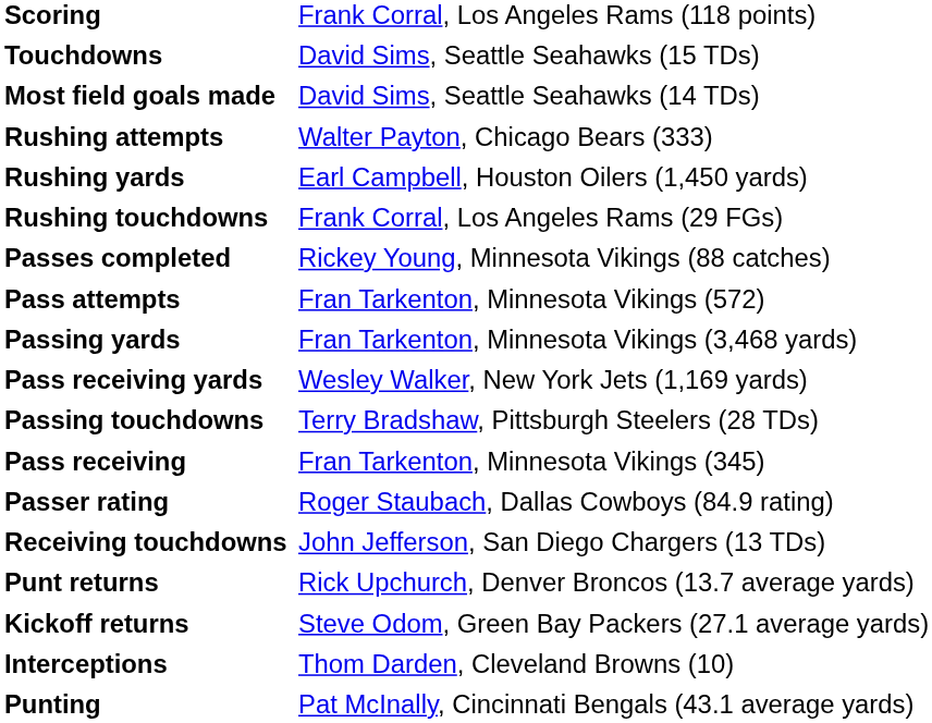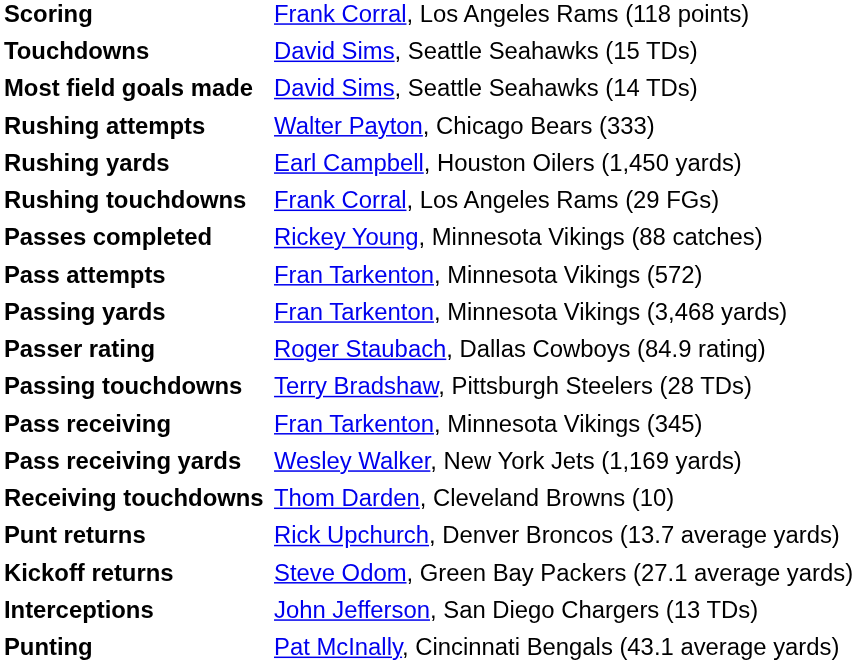 <table cellpadding="3" cellspacing="1">
 <tr>
 <td><strong>Scoring</strong></td>
 <td><a href='#'>Frank Corral</a>, Los Angeles Rams (118 points)</td>
 </tr>
 <tr>
 <td><strong>Touchdowns</strong></td>
 <td><a href='#'>David Sims</a>, Seattle Seahawks (15 TDs)</td>
 </tr>
 <tr>
 <td><strong>Most field goals made</strong></td>
 <td><a href='#'>David Sims</a>, Seattle Seahawks (14 TDs)</td>
 </tr>
 <tr>
 <td><strong>Rushing attempts</strong></td>
 <td><a href='#'>Walter Payton</a>, Chicago Bears (333)</td>
 </tr>
 <tr>
 <td><strong>Rushing yards</strong></td>
 <td><a href='#'>Earl Campbell</a>, Houston Oilers (1,450 yards)</td>
 </tr>
 <tr>
 <td><strong>Rushing touchdowns</strong></td>
 <td><a href='#'>Frank Corral</a>, Los Angeles Rams (29 FGs)</td>
 </tr>
 <tr>
 <td><strong>Passes completed</strong></td>
 <td><a href='#'>Rickey Young</a>, Minnesota Vikings (88 catches)</td>
 </tr>
 <tr>
 <td><strong>Pass attempts</strong></td>
 <td><a href='#'>Fran Tarkenton</a>, Minnesota Vikings (572)</td>
 </tr>
 <tr>
 <td><strong>Passing yards</strong></td>
 <td><a href='#'>Fran Tarkenton</a>, Minnesota Vikings (3,468 yards)</td>
 </tr>
 <tr>
-<td><strong>Pass receiving yards</strong></td>
-<td><a href='#'>Wesley Walker</a>, New York Jets (1,169 yards)</td>
+<td><strong>Passer rating</strong></td>
+<td><a href='#'>Roger Staubach</a>, Dallas Cowboys (84.9 rating)</td>
 </tr>
 <tr>
 <td><strong>Passing touchdowns</strong></td>
 <td><a href='#'>Terry Bradshaw</a>, Pittsburgh Steelers (28 TDs)</td>
 </tr>
 <tr>
 <td><strong>Pass receiving</strong></td>
 <td><a href='#'>Fran Tarkenton</a>, Minnesota Vikings (345)</td>
 </tr>
 <tr>
-<td><strong>Passer rating</strong></td>
-<td><a href='#'>Roger Staubach</a>, Dallas Cowboys (84.9 rating)</td>
+<td><strong>Pass receiving yards</strong></td>
+<td><a href='#'>Wesley Walker</a>, New York Jets (1,169 yards)</td>
 </tr>
 <tr>
 <td><strong>Receiving touchdowns</strong></td>
-<td><a href='#'>John Jefferson</a>, San Diego Chargers (13 TDs)</td>
+<td><a href='#'>Thom Darden</a>, Cleveland Browns (10)</td>
 </tr>
 <tr>
 <td><strong>Punt returns</strong></td>
 <td><a href='#'>Rick Upchurch</a>, Denver Broncos (13.7 average yards)</td>
 </tr>
 <tr>
 <td><strong>Kickoff returns</strong></td>
 <td><a href='#'>Steve Odom</a>, Green Bay Packers (27.1 average yards)</td>
 </tr>
 <tr>
 <td><strong>Interceptions</strong></td>
-<td><a href='#'>Thom Darden</a>, Cleveland Browns (10)</td>
+<td><a href='#'>John Jefferson</a>, San Diego Chargers (13 TDs)</td>
 </tr>
 <tr>
 <td><strong>Punting</strong></td>
 <td><a href='#'>Pat McInally</a>, Cincinnati Bengals (43.1 average yards)</td>
 </tr>
 </table>
